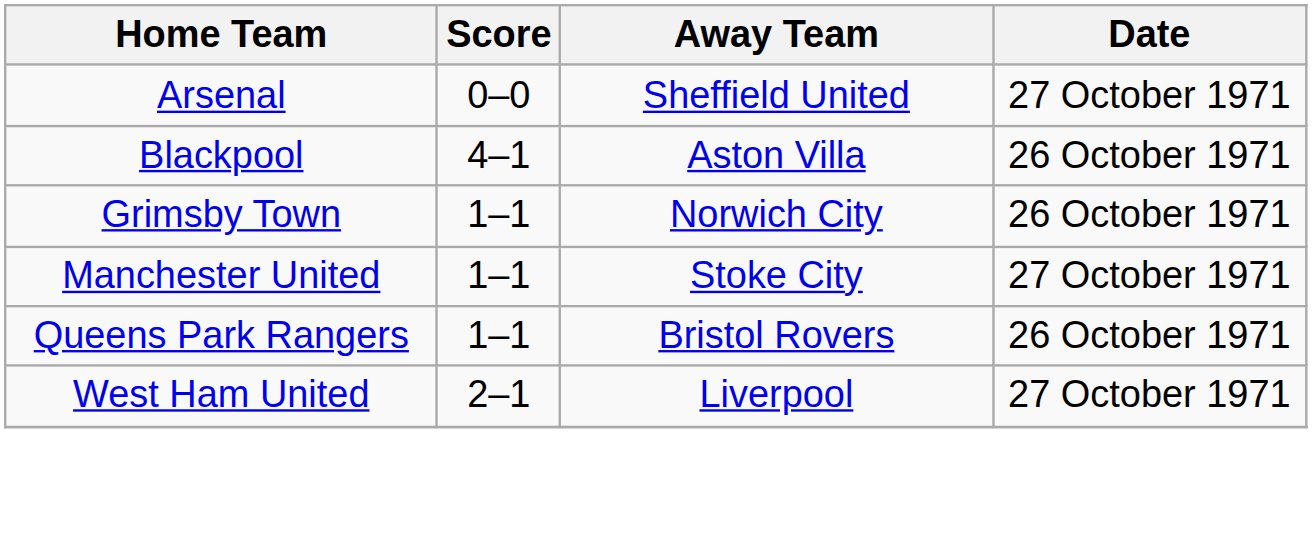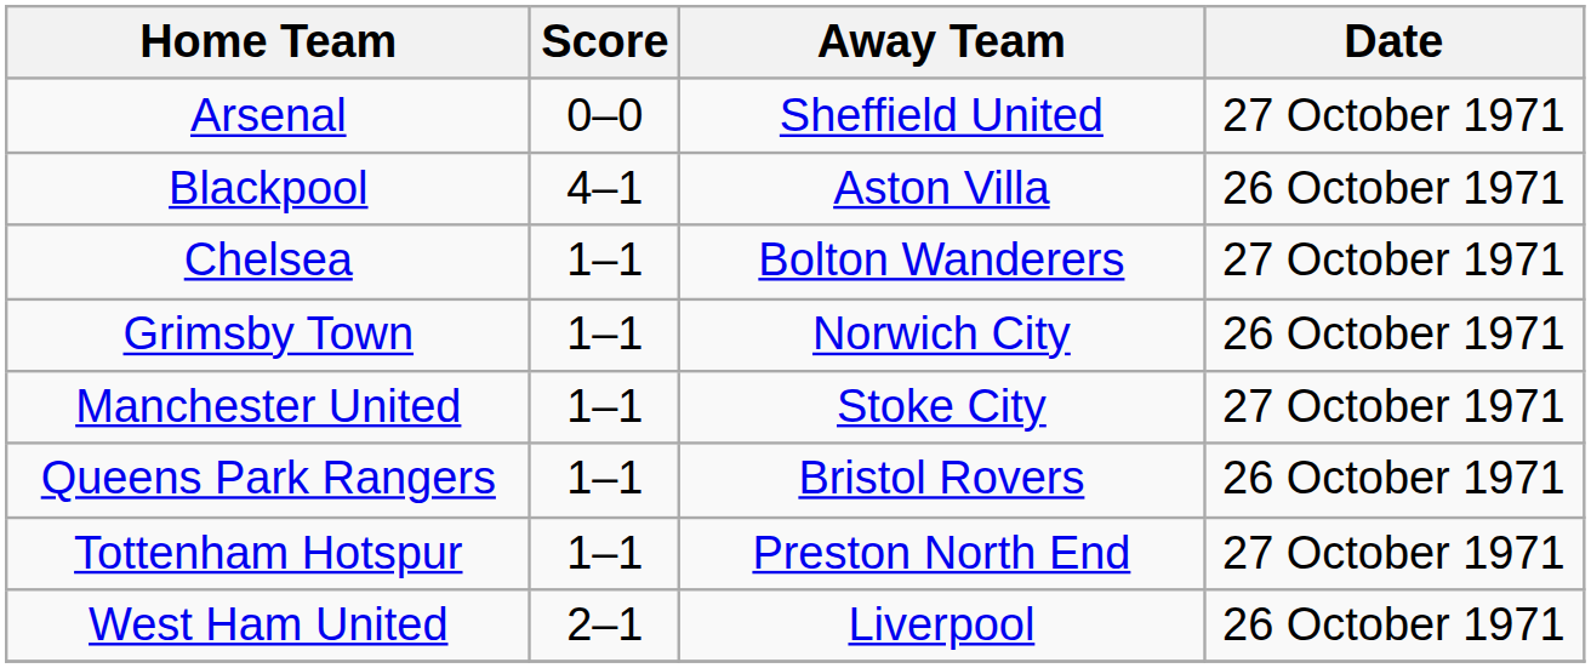 <table class="wikitable" style="text-align:center;">
 <tr>
 <th width=175>Home Team</th>
 <th width=20>Score</th>
 <th width=175>Away Team</th>
 <th width=125>Date</th>
 </tr>
 <tr>
 <td><a href='#'>Arsenal</a></td>
 <td>0–0</td>
 <td><a href='#'>Sheffield United</a></td>
 <td>27 October 1971</td>
 </tr>
 <tr>
 <td><a href='#'>Blackpool</a></td>
 <td>4–1</td>
 <td><a href='#'>Aston Villa</a></td>
 <td>26 October 1971</td>
 </tr>
 <tr>
+<td><a href='#'>Chelsea</a></td>
+<td>1–1</td>
+<td><a href='#'>Bolton Wanderers</a></td>
+<td>27 October 1971</td>
+</tr>
+<tr>
 <td><a href='#'>Grimsby Town</a></td>
 <td>1–1</td>
 <td><a href='#'>Norwich City</a></td>
 <td>26 October 1971</td>
 </tr>
 <tr>
 <td><a href='#'>Manchester United</a></td>
 <td>1–1</td>
 <td><a href='#'>Stoke City</a></td>
 <td>27 October 1971</td>
 </tr>
 <tr>
 <td><a href='#'>Queens Park Rangers</a></td>
 <td>1–1</td>
 <td><a href='#'>Bristol Rovers</a></td>
 <td>26 October 1971</td>
 </tr>
 <tr>
+<td><a href='#'>Tottenham Hotspur</a></td>
+<td>1–1</td>
+<td><a href='#'>Preston North End</a></td>
+<td>27 October 1971</td>
+</tr>
+<tr>
 <td><a href='#'>West Ham United</a></td>
 <td>2–1</td>
 <td><a href='#'>Liverpool</a></td>
-<td>27 October 1971</td>
+<td>26 October 1971</td>
 </tr>
 <tr>
 </tr>
 </table>
